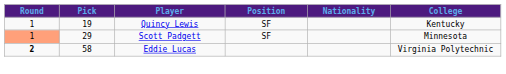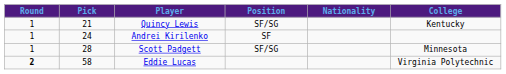 <table class="wikitable sortable sortable">
 <tr>
 <th style="background:#4D1A7F; color:#5DADEC" width="10%">Round</th>
 <th style="background:#4D1A7F; color:#5DADEC" width="10%">Pick</th>
 <th style="background:#4D1A7F; color:#5DADEC" width="20%">Player</th>
 <th style="background:#4D1A7F; color:#5DADEC" width="15%">Position</th>
 <th style="background:#4D1A7F; color:#5DADEC" width="15%">Nationality</th>
 <th style="background:#4D1A7F; color:#5DADEC" width="20%">College</th>
 </tr>
 <tr style="text-align: center">
 <td>1</td>
-<td>19</td>
+<td>21</td>
 <td><a href='#'>Quincy Lewis</a></td>
-<td>SF</td>
+<td>SF/SG</td>
 <td></td>
 <td>Kentucky</td>
 </tr>
 <tr style="text-align: center">
-<td style="background: lightsalmon;">1</td>
-<td>29</td>
+<td>1</td>
+<td>24</td>
+<td><a href='#'>Andrei Kirilenko</a></td>
+<td>SF</td>
+<td></td>
+<td></td>
+</tr>
+<tr style="text-align: center">
+<td>1</td>
+<td>28</td>
 <td><a href='#'>Scott Padgett</a></td>
-<td>SF</td>
+<td>SF/SG</td>
 <td></td>
 <td>Minnesota</td>
 </tr>
 <tr style="text-align: center">
 <td><strong>2</strong></td>
 <td>58</td>
 <td><a href='#'>Eddie Lucas</a></td>
 <td></td>
 <td></td>
 <td>Virginia Polytechnic</td>
 </tr>
 </table>
